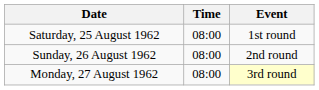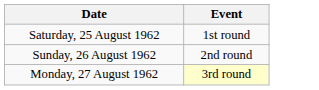 <table class = "wikitable" style="text-align:center;">
 <tr>
 <th width=220>Date</th>
-<th width=50>Time</th>
 <th width=100>Event</th>
 </tr>
 <tr>
 <td>Saturday, 25 August 1962</td>
-<td>08:00</td>
 <td>1st round</td>
 </tr>
 <tr>
 <td>Sunday, 26 August 1962</td>
-<td>08:00</td>
 <td>2nd round</td>
 </tr>
 <tr>
 <td>Monday, 27 August 1962</td>
-<td>08:00</td>
 <td bgcolor=ffffcc>3rd round</td>
 </tr>
 </table>
